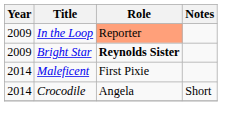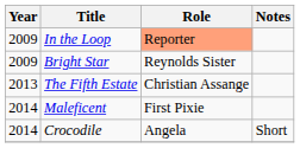 <table class="wikitable sortable">
 <tr>
 <th>Year</th>
 <th>Title</th>
 <th>Role</th>
 <th>Notes</th>
 </tr>
 <tr>
 <td>2009</td>
 <td><em><a href='#'>In the Loop</a></em></td>
 <td style="background: lightsalmon;">Reporter</td>
 <td></td>
 </tr>
 <tr>
 <td>2009</td>
 <td><em><a href='#'>Bright Star</a></em></td>
-<td><strong>Reynolds Sister</strong></td>
+<td>Reynolds Sister</td>
+<td></td>
+</tr>
+<tr>
+<td>2013</td>
+<td><em><a href='#'>The Fifth Estate</a></em></td>
+<td>Christian Assange</td>
 <td></td>
 </tr>
 <tr>
 <td>2014</td>
 <td><em><a href='#'>Maleficent</a></em></td>
 <td>First Pixie</td>
 </tr>
 <tr>
 <td>2014</td>
 <td><em>Crocodile</em></td>
 <td>Angela</td>
 <td>Short</td>
 </tr>
 <tr>
 </tr>
 </table>
